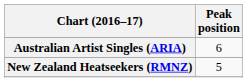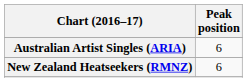 <table class="wikitable sortable plainrowheaders" style="text-align:center;">
 <tr>
 <th>Chart (2016–17)</th>
 <th>Peak<br>position</th>
 </tr>
 <tr>
 </tr>
 <tr>
 <th scope="row">Australian Artist Singles (<a href='#'>ARIA</a>)</th>
 <td>6</td>
 </tr>
 <tr>
 </tr>
 <tr>
 </tr>
 <tr>
 </tr>
 <tr>
 <th scope="row">New Zealand Heatseekers (<a href='#'>RMNZ</a>)</th>
-<td>5</td>
+<td>6</td>
 </tr>
 <tr>
 </tr>
 <tr>
 </tr>
 </table>
